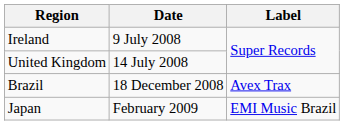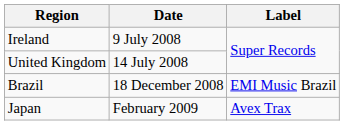 <table class="wikitable">
 <tr>
 <th>Region</th>
 <th>Date</th>
 <th>Label</th>
 </tr>
 <tr>
 <td>Ireland</td>
 <td>9 July 2008</td>
 <td rowspan="2"><a href='#'>Super Records</a></td>
 </tr>
 <tr>
 <td>United Kingdom</td>
 <td>14 July 2008</td>
 </tr>
 <tr>
 <td>Brazil</td>
 <td>18 December 2008</td>
-<td><a href='#'>Avex Trax</a></td>
+<td><a href='#'>EMI Music</a> Brazil</td>
 </tr>
 <tr>
 <td>Japan</td>
 <td>February 2009</td>
-<td><a href='#'>EMI Music</a> Brazil</td>
+<td><a href='#'>Avex Trax</a></td>
 </tr>
 </table>
